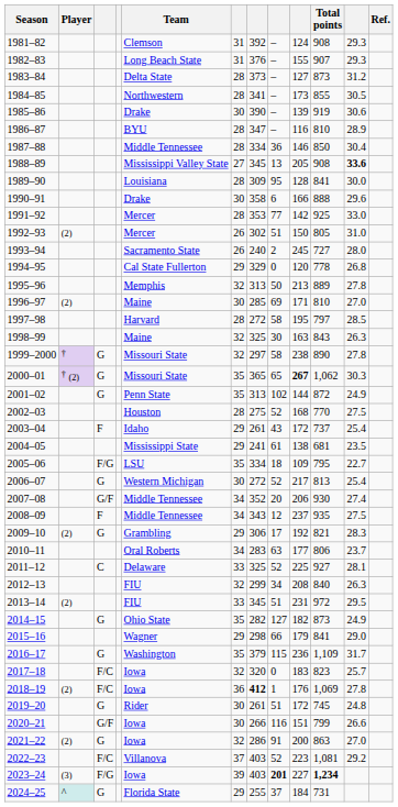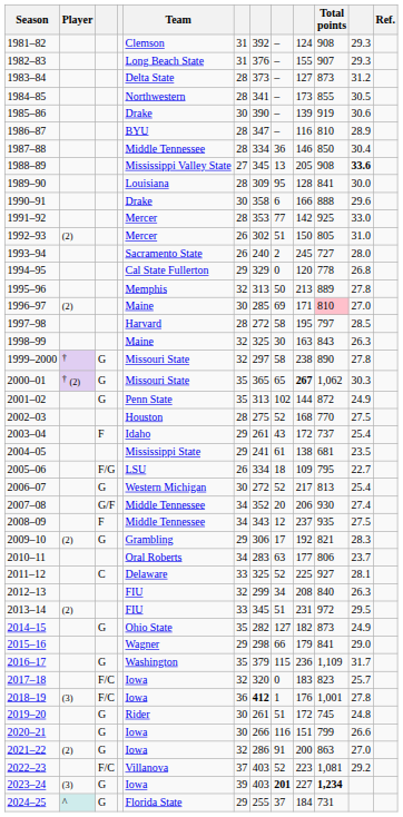 <table class="wikitable sortable">
 <tr>
 <th>Season</th>
 <th>Player</th>
 <th></th>
 <th></th>
 <th>Team</th>
 <th></th>
 <th data-sort-type="number"></th>
 <th data-sort-type="number"></th>
 <th data-sort-type="number"></th>
 <th>Total<br>points</th>
 <th></th>
 <th class="unsortable">Ref.</th>
 </tr>
 <tr>
 <td>1981–82</td>
 <td></td>
 <td></td>
 <td></td>
 <td><a href='#'>Clemson</a></td>
 <td>31</td>
 <td>392</td>
 <td>–</td>
 <td>124</td>
 <td>908</td>
 <td align=right>29.3</td>
 <td align=center></td>
 </tr>
 <tr>
 <td>1982–83</td>
 <td></td>
 <td></td>
 <td></td>
 <td><a href='#'>Long Beach State</a></td>
 <td>31</td>
 <td>376</td>
 <td>–</td>
 <td>155</td>
 <td>907</td>
 <td align=right>29.3</td>
 <td align=center></td>
 </tr>
 <tr>
 <td>1983–84</td>
 <td></td>
 <td></td>
 <td></td>
 <td><a href='#'>Delta State</a></td>
 <td>28</td>
 <td>373</td>
 <td>–</td>
 <td>127</td>
 <td>873</td>
 <td align=right>31.2</td>
 <td align=center></td>
 </tr>
 <tr>
 <td>1984–85</td>
 <td></td>
 <td></td>
 <td></td>
 <td><a href='#'>Northwestern</a></td>
 <td>28</td>
 <td>341</td>
 <td>–</td>
 <td>173</td>
 <td>855</td>
 <td align=right>30.5</td>
 <td align=center></td>
 </tr>
 <tr>
 <td>1985–86</td>
 <td></td>
 <td></td>
 <td></td>
 <td><a href='#'>Drake</a></td>
 <td>30</td>
 <td>390</td>
 <td>–</td>
 <td>139</td>
 <td>919</td>
 <td align=right>30.6</td>
 <td align=center></td>
 </tr>
 <tr>
 <td>1986–87</td>
 <td></td>
 <td></td>
 <td></td>
 <td><a href='#'>BYU</a></td>
 <td>28</td>
 <td>347</td>
 <td>–</td>
 <td>116</td>
 <td>810</td>
 <td align=right>28.9</td>
 <td align=center></td>
 </tr>
 <tr>
 <td>1987–88</td>
 <td></td>
 <td></td>
 <td></td>
 <td><a href='#'>Middle Tennessee</a></td>
 <td>28</td>
 <td>334</td>
 <td>36</td>
 <td>146</td>
 <td>850</td>
 <td align=right>30.4</td>
 <td align=center></td>
 </tr>
 <tr>
 <td>1988–89</td>
 <td></td>
 <td></td>
 <td></td>
 <td><a href='#'>Mississippi Valley State</a></td>
 <td>27</td>
 <td>345</td>
 <td>13</td>
 <td>205</td>
 <td>908</td>
 <td align=right><strong>33.6</strong></td>
 <td align=center></td>
 </tr>
 <tr>
 <td>1989–90</td>
 <td></td>
 <td></td>
 <td></td>
 <td><a href='#'>Louisiana</a></td>
 <td>28</td>
 <td>309</td>
 <td>95</td>
 <td>128</td>
 <td>841</td>
 <td align=right>30.0</td>
 <td align=center></td>
 </tr>
 <tr>
 <td>1990–91</td>
 <td></td>
 <td></td>
 <td></td>
 <td><a href='#'>Drake</a></td>
 <td>30</td>
 <td>358</td>
 <td>6</td>
 <td>166</td>
 <td>888</td>
 <td align=right>29.6</td>
 <td align=center></td>
 </tr>
 <tr>
 <td>1991–92</td>
 <td></td>
 <td></td>
 <td></td>
 <td><a href='#'>Mercer</a></td>
 <td>28</td>
 <td>353</td>
 <td>77</td>
 <td>142</td>
 <td>925</td>
 <td align=right>33.0</td>
 <td align=center></td>
 </tr>
 <tr>
 <td>1992–93</td>
 <td> <small>(2)</small></td>
 <td></td>
 <td></td>
 <td><a href='#'>Mercer</a></td>
 <td>26</td>
 <td>302</td>
 <td>51</td>
 <td>150</td>
 <td>805</td>
 <td align=right>31.0</td>
 <td align=center></td>
 </tr>
 <tr>
 <td>1993–94</td>
 <td></td>
 <td></td>
 <td></td>
 <td><a href='#'>Sacramento State</a></td>
 <td>26</td>
 <td>240</td>
 <td>2</td>
 <td>245</td>
 <td>727</td>
 <td align=right>28.0</td>
 <td align=center></td>
 </tr>
 <tr>
 <td>1994–95</td>
 <td></td>
 <td></td>
 <td></td>
 <td><a href='#'>Cal State Fullerton</a></td>
 <td>29</td>
 <td>329</td>
 <td>0</td>
 <td>120</td>
 <td>778</td>
 <td align=right>26.8</td>
 <td align=center></td>
 </tr>
 <tr>
 <td>1995–96</td>
 <td></td>
 <td></td>
 <td></td>
 <td><a href='#'>Memphis</a></td>
 <td>32</td>
 <td>313</td>
 <td>50</td>
 <td>213</td>
 <td>889</td>
 <td align=right>27.8</td>
 <td align=center></td>
 </tr>
 <tr>
 <td>1996–97</td>
 <td> <small>(2)</small></td>
 <td></td>
 <td></td>
 <td><a href='#'>Maine</a></td>
 <td>30</td>
 <td>285</td>
 <td>69</td>
 <td>171</td>
-<td>810</td>
+<td style="background: pink;">810</td>
 <td align=right>27.0</td>
 <td align=center></td>
 </tr>
 <tr>
 <td>1997–98</td>
 <td></td>
 <td></td>
 <td></td>
 <td><a href='#'>Harvard</a></td>
 <td>28</td>
 <td>272</td>
 <td>58</td>
 <td>195</td>
 <td>797</td>
 <td align=right>28.5</td>
 <td align=center></td>
 </tr>
 <tr>
 <td>1998–99</td>
 <td></td>
 <td></td>
 <td></td>
 <td><a href='#'>Maine</a></td>
 <td>32</td>
 <td>325</td>
 <td>30</td>
 <td>163</td>
 <td>843</td>
 <td align=right>26.3</td>
 <td align=center></td>
 </tr>
 <tr>
 <td>1999–2000</td>
 <td style="background:#E0CEF2"><sup>†</sup></td>
 <td>G</td>
 <td></td>
 <td><a href='#'>Missouri State</a></td>
 <td>32</td>
 <td>297</td>
 <td>58</td>
 <td>238</td>
 <td>890</td>
 <td align=right>27.8</td>
 <td align=center></td>
 </tr>
 <tr>
 <td>2000–01</td>
 <td style="background:#E0CEF2"><sup>†</sup> <small>(2)</small></td>
 <td>G</td>
 <td></td>
 <td><a href='#'>Missouri State</a></td>
 <td>35</td>
 <td>365</td>
 <td>65</td>
 <td><strong>267</strong></td>
 <td>1,062</td>
 <td align=right>30.3</td>
 <td align=center></td>
 </tr>
 <tr>
 <td>2001–02</td>
 <td></td>
 <td>G</td>
 <td></td>
 <td><a href='#'>Penn State</a></td>
 <td>35</td>
 <td>313</td>
 <td>102</td>
 <td>144</td>
 <td>872</td>
 <td align=right>24.9</td>
 <td align=center></td>
 </tr>
 <tr>
 <td>2002–03</td>
 <td></td>
 <td></td>
 <td></td>
 <td><a href='#'>Houston</a></td>
 <td>28</td>
 <td>275</td>
 <td>52</td>
 <td>168</td>
 <td>770</td>
 <td align=right>27.5</td>
 <td align=center></td>
 </tr>
 <tr>
 <td>2003–04</td>
 <td></td>
 <td>F</td>
 <td></td>
 <td><a href='#'>Idaho</a></td>
 <td>29</td>
 <td>261</td>
 <td>43</td>
 <td>172</td>
 <td>737</td>
 <td align=right>25.4</td>
 <td align=center></td>
 </tr>
 <tr>
 <td>2004–05</td>
 <td></td>
 <td></td>
 <td></td>
 <td><a href='#'>Mississippi State</a></td>
 <td>29</td>
 <td>241</td>
 <td>61</td>
 <td>138</td>
 <td>681</td>
 <td align=right>23.5</td>
 <td align=center></td>
 </tr>
 <tr>
 <td>2005–06</td>
 <td></td>
 <td>F/G</td>
 <td></td>
 <td><a href='#'>LSU</a></td>
-<td>35</td>
+<td>26</td>
 <td>334</td>
 <td>18</td>
 <td>109</td>
 <td>795</td>
 <td align=right>22.7</td>
 <td align=center></td>
 </tr>
 <tr>
 <td>2006–07</td>
 <td></td>
 <td>G</td>
 <td></td>
 <td><a href='#'>Western Michigan</a></td>
 <td>30</td>
 <td>272</td>
 <td>52</td>
 <td>217</td>
 <td>813</td>
 <td align=right>25.4</td>
 <td align=center></td>
 </tr>
 <tr>
 <td>2007–08</td>
 <td></td>
 <td>G/F</td>
 <td></td>
 <td><a href='#'>Middle Tennessee</a></td>
 <td>34</td>
 <td>352</td>
 <td>20</td>
 <td>206</td>
 <td>930</td>
 <td align=right>27.4</td>
 <td align=center></td>
 </tr>
 <tr>
 <td>2008–09</td>
 <td></td>
 <td>F</td>
 <td></td>
 <td><a href='#'>Middle Tennessee</a></td>
 <td>34</td>
 <td>343</td>
 <td>12</td>
 <td>237</td>
 <td>935</td>
 <td align=right>27.5</td>
 <td align=center></td>
 </tr>
 <tr>
 <td>2009–10</td>
 <td> <small>(2)</small></td>
 <td>G</td>
 <td></td>
 <td><a href='#'>Grambling</a></td>
 <td>29</td>
 <td>306</td>
 <td>17</td>
 <td>192</td>
 <td>821</td>
 <td align=right>28.3</td>
 <td align=center></td>
 </tr>
 <tr>
 <td>2010–11</td>
 <td></td>
 <td></td>
 <td></td>
 <td><a href='#'>Oral Roberts</a></td>
 <td>34</td>
 <td>283</td>
 <td>63</td>
 <td>177</td>
 <td>806</td>
 <td align=right>23.7</td>
 <td align=center></td>
 </tr>
 <tr>
 <td>2011–12</td>
 <td></td>
 <td>C</td>
 <td></td>
 <td><a href='#'>Delaware</a></td>
 <td>33</td>
 <td>325</td>
 <td>52</td>
 <td>225</td>
 <td>927</td>
 <td align=right>28.1</td>
 <td align=center></td>
 </tr>
 <tr>
 <td>2012–13</td>
 <td></td>
 <td></td>
 <td></td>
 <td><a href='#'>FIU</a></td>
 <td>32</td>
 <td>299</td>
 <td>34</td>
 <td>208</td>
 <td>840</td>
 <td align=right>26.3</td>
 <td align=center></td>
 </tr>
 <tr>
 <td>2013–14</td>
 <td> <small>(2)</small></td>
 <td></td>
 <td></td>
 <td><a href='#'>FIU</a></td>
 <td>33</td>
 <td>345</td>
 <td>51</td>
 <td>231</td>
 <td>972</td>
 <td align=right>29.5</td>
 <td align=center></td>
 </tr>
 <tr>
 <td><a href='#'>2014–15</a></td>
 <td></td>
 <td>G</td>
 <td></td>
 <td><a href='#'>Ohio State</a></td>
 <td>35</td>
 <td>282</td>
 <td>127</td>
 <td>182</td>
 <td>873</td>
 <td align=right>24.9</td>
 <td align=center></td>
 </tr>
 <tr>
 <td><a href='#'>2015–16</a></td>
 <td></td>
 <td></td>
 <td></td>
 <td><a href='#'>Wagner</a></td>
 <td>29</td>
 <td>298</td>
 <td>66</td>
 <td>179</td>
 <td>841</td>
 <td align=right>29.0</td>
 <td align=center></td>
 </tr>
 <tr>
 <td><a href='#'>2016–17</a></td>
 <td></td>
 <td>G</td>
 <td></td>
 <td><a href='#'>Washington</a></td>
 <td>35</td>
 <td>379</td>
 <td>115</td>
 <td>236</td>
 <td>1,109</td>
 <td align=right>31.7</td>
 <td align=center></td>
 </tr>
 <tr>
 <td><a href='#'>2017–18</a></td>
 <td></td>
 <td>F/C</td>
 <td></td>
 <td><a href='#'>Iowa</a></td>
 <td>32</td>
 <td>320</td>
 <td>0</td>
 <td>183</td>
 <td>823</td>
 <td align=right>25.7</td>
 <td align=center></td>
 </tr>
 <tr>
 <td><a href='#'>2018–19</a></td>
-<td> <small>(2)</small></td>
+<td> <small>(3)</small></td>
 <td>F/C</td>
 <td></td>
 <td><a href='#'>Iowa</a></td>
 <td>36</td>
 <td><strong>412</strong></td>
 <td>1</td>
 <td>176</td>
-<td>1,069</td>
+<td>1,001</td>
 <td align=right>27.8</td>
 <td align=center></td>
 </tr>
 <tr>
 <td><a href='#'>2019–20</a></td>
 <td></td>
 <td>G</td>
 <td></td>
 <td><a href='#'>Rider</a></td>
 <td>30</td>
 <td>261</td>
 <td>51</td>
 <td>172</td>
 <td>745</td>
 <td align=right>24.8</td>
 <td align=center></td>
 </tr>
 <tr>
 <td><a href='#'>2020–21</a></td>
 <td></td>
-<td>G/F</td>
+<td>G</td>
 <td></td>
 <td><a href='#'>Iowa</a></td>
 <td>30</td>
 <td>266</td>
 <td>116</td>
 <td>151</td>
 <td>799</td>
 <td align=right>26.6</td>
 <td align=center></td>
 </tr>
 <tr>
 <td><a href='#'>2021–22</a></td>
 <td> <small>(2)</small></td>
 <td>G</td>
 <td></td>
 <td><a href='#'>Iowa</a></td>
 <td>32</td>
 <td>286</td>
 <td>91</td>
 <td>200</td>
 <td>863</td>
 <td align=right>27.0</td>
 <td align=center></td>
 </tr>
 <tr>
 <td><a href='#'>2022–23</a></td>
 <td></td>
 <td>F/C</td>
 <td></td>
 <td><a href='#'>Villanova</a></td>
 <td>37</td>
 <td>403</td>
 <td>52</td>
 <td>223</td>
 <td>1,081</td>
 <td align=right>29.2</td>
 <td align=center></td>
 </tr>
 <tr>
 <td><a href='#'>2023–24</a></td>
 <td> <small>(3)</small></td>
-<td>F/G</td>
+<td>G</td>
 <td></td>
 <td><a href='#'>Iowa</a></td>
 <td>39</td>
 <td>403</td>
 <td><strong>201</strong></td>
 <td>227</td>
 <td><strong>1,234</strong></td>
 <td align=right></td>
 <td align=center></td>
 </tr>
 <tr>
 <td><a href='#'>2024–25</a></td>
 <td bgcolor=#cfecec>^</td>
 <td>G</td>
 <td></td>
 <td><a href='#'>Florida State</a></td>
 <td>29</td>
 <td>255</td>
 <td>37</td>
 <td>184</td>
 <td>731</td>
 <td align=right></td>
 <td align=center></td>
 </tr>
 </table>
